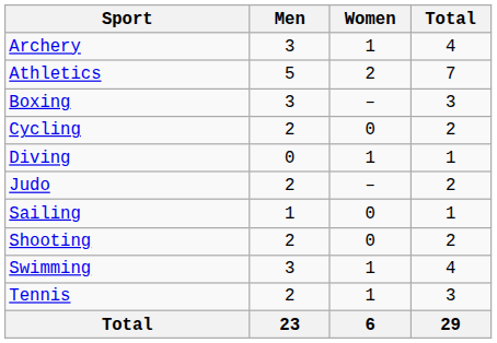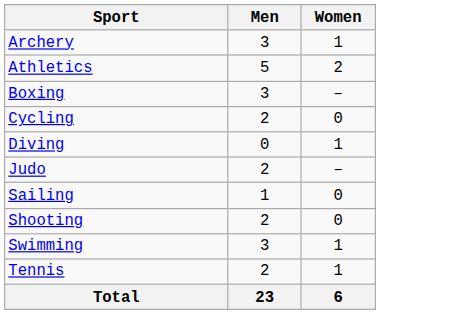 <table class="wikitable sortable" style="text-align:center;">
 <tr>
 <th width=180>Sport</th>
 <th width=55>Men</th>
 <th width=55>Women</th>
-<th width=55>Total</th>
 </tr>
 <tr>
 <td align=left><a href='#'>Archery</a></td>
 <td>3</td>
 <td>1</td>
-<td>4</td>
 </tr>
 <tr>
 <td align=left><a href='#'>Athletics</a></td>
 <td>5</td>
 <td>2</td>
-<td>7</td>
 </tr>
 <tr>
 <td align=left><a href='#'>Boxing</a></td>
 <td>3</td>
 <td>–</td>
-<td>3</td>
 </tr>
 <tr>
 <td align=left><a href='#'>Cycling</a></td>
 <td>2</td>
 <td>0</td>
-<td>2</td>
 </tr>
 <tr>
 <td align=left><a href='#'>Diving</a></td>
 <td>0</td>
-<td>1</td>
 <td>1</td>
 </tr>
 <tr>
 <td align=left><a href='#'>Judo</a></td>
 <td>2</td>
 <td>–</td>
-<td>2</td>
 </tr>
 <tr>
 <td align=left><a href='#'>Sailing</a></td>
 <td>1</td>
 <td>0</td>
-<td>1</td>
 </tr>
 <tr>
 <td align=left><a href='#'>Shooting</a></td>
 <td>2</td>
 <td>0</td>
-<td>2</td>
 </tr>
 <tr>
 <td align=left><a href='#'>Swimming</a></td>
 <td>3</td>
 <td>1</td>
-<td>4</td>
 </tr>
 <tr>
 <td align=left><a href='#'>Tennis</a></td>
 <td>2</td>
 <td>1</td>
-<td>3</td>
 </tr>
 <tr>
 <th>Total</th>
 <th>23</th>
 <th>6</th>
-<th>29</th>
 </tr>
 </table>
